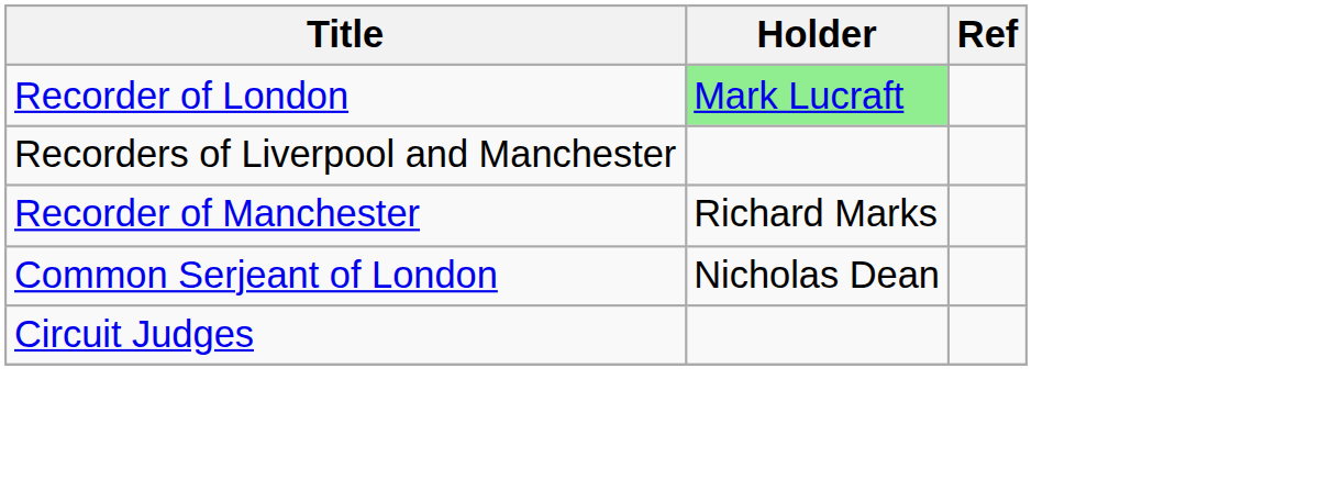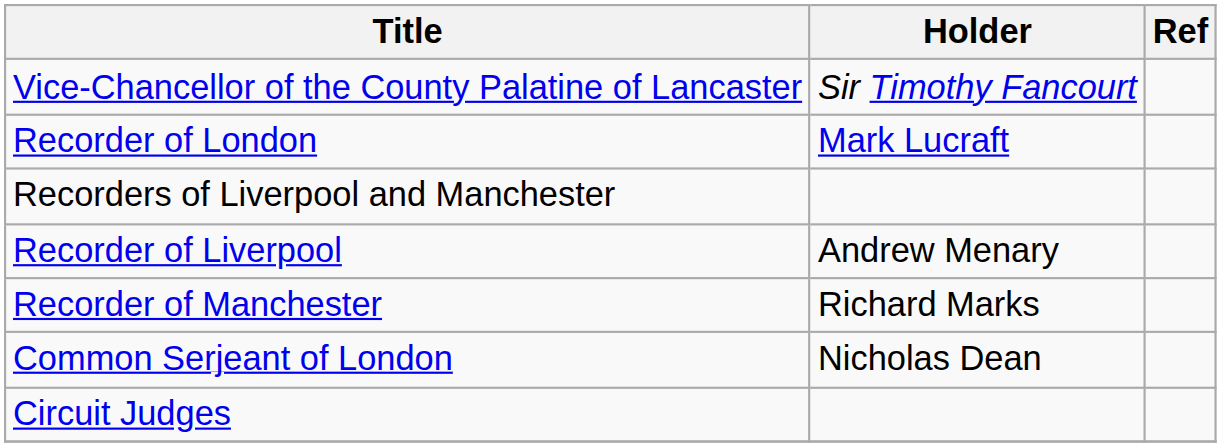 <table class="wikitable">
 <tr>
 <th>Title</th>
 <th>Holder</th>
 <th>Ref</th>
 </tr>
 <tr>
+<td><a href='#'>Vice-Chancellor of the County Palatine of Lancaster</a></td>
+<td><em> Sir <a href='#'>Timothy Fancourt</a></em></td>
+<td></td>
+</tr>
+<tr>
 <td><a href='#'>Recorder of London</a></td>
-<td style="background: lightgreen;"><a href='#'>Mark Lucraft</a></td>
+<td><a href='#'>Mark Lucraft</a></td>
 <td></td>
 </tr>
 <tr>
 <td>Recorders of Liverpool and Manchester</td>
 <td></td>
+<td></td>
+</tr>
+<tr>
+<td><a href='#'>Recorder of Liverpool</a></td>
+<td>Andrew Menary</td>
 <td></td>
 </tr>
 <tr>
 <td><a href='#'>Recorder of Manchester</a></td>
 <td>Richard Marks</td>
 <td></td>
 </tr>
 <tr>
 <td><a href='#'>Common Serjeant of London</a></td>
 <td>Nicholas Dean</td>
 <td></td>
 </tr>
 <tr>
 <td><a href='#'>Circuit Judges</a></td>
 <td></td>
 <td></td>
 </tr>
 <tr>
 </tr>
 </table>
